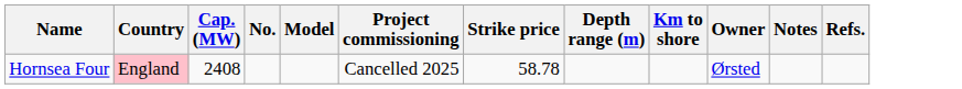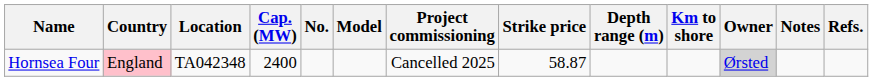 <table class="wikitable sortable">
 <tr>
 <th>Name</th>
 <th>Country</th>
+<th>Location</th>
 <th><a href='#'>Cap.</a><br> (<a href='#'>MW</a>)</th>
 <th>No.</th>
 <th>Model</th>
 <th>Project<br>commissioning</th>
 <th>Strike price</th>
 <th>Depth<br>range (<a href='#'>m</a>)</th>
 <th><a href='#'>Km</a> to<br>shore</th>
 <th>Owner</th>
 <th>Notes</th>
 <th>Refs.</th>
 </tr>
 <tr>
 <td><a href='#'>Hornsea Four</a></td>
 <td style="background: pink;">England</td>
-<td style="text-align:right;">2408</td>
+<td>TA042348</td>
+<td style="text-align:right;">2400</td>
 <td style="text-align:right;"></td>
 <td></td>
 <td style="text-align:right;">Cancelled 2025</td>
-<td style="text-align:right;">58.78</td>
+<td style="text-align:right;">58.87</td>
 <td></td>
 <td></td>
-<td><a href='#'>Ørsted</a></td>
+<td style="background: lightgrey;"><a href='#'>Ørsted</a></td>
 <td></td>
 <td></td>
 </tr>
 </table>
